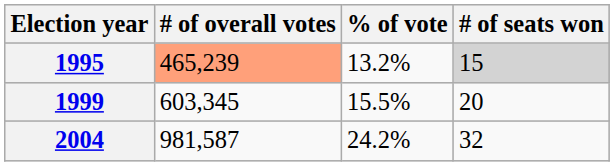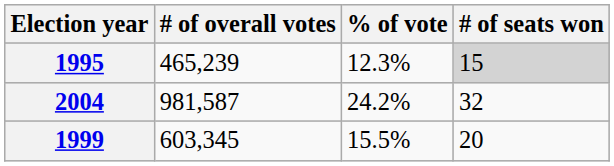 <table class="wikitable">
 <tr>
 <th>Election year</th>
 <th># of overall votes</th>
 <th>% of vote</th>
 <th># of seats won</th>
 </tr>
 <tr>
 <th><a href='#'>1995</a></th>
-<td style="background: lightsalmon;">465,239</td>
-<td>13.2%</td>
+<td>465,239</td>
+<td>12.3%</td>
 <td style="background: lightgrey;">15</td>
+</tr>
+<tr>
+<th><a href='#'>2004</a></th>
+<td>981,587</td>
+<td>24.2%</td>
+<td>32</td>
 </tr>
 <tr>
 <th><a href='#'>1999</a></th>
 <td>603,345</td>
 <td>15.5%</td>
 <td>20</td>
 </tr>
-<tr>
-<th><a href='#'>2004</a></th>
-<td>981,587</td>
-<td>24.2%</td>
-<td>32</td>
-</tr>
 </table>
